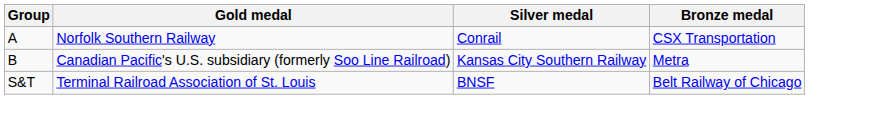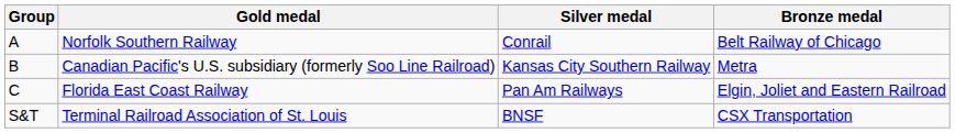 <table class="wikitable">
 <tr>
 <th>Group</th>
 <th>Gold medal</th>
 <th>Silver medal</th>
 <th>Bronze medal</th>
 </tr>
 <tr>
 <td>A</td>
 <td><a href='#'>Norfolk Southern Railway</a></td>
 <td><a href='#'>Conrail</a></td>
-<td><a href='#'>CSX Transportation</a></td>
+<td><a href='#'>Belt Railway of Chicago</a></td>
 </tr>
 <tr>
 <td>B</td>
 <td><a href='#'>Canadian Pacific</a>'s U.S. subsidiary (formerly <a href='#'>Soo Line Railroad</a>)</td>
 <td><a href='#'>Kansas City Southern Railway</a></td>
 <td><a href='#'>Metra</a></td>
 </tr>
 <tr>
+<td>C</td>
+<td><a href='#'>Florida East Coast Railway</a></td>
+<td><a href='#'>Pan Am Railways</a></td>
+<td><a href='#'>Elgin, Joliet and Eastern Railroad</a></td>
+</tr>
+<tr>
 <td>S&T</td>
 <td><a href='#'>Terminal Railroad Association of St. Louis</a></td>
 <td><a href='#'>BNSF</a></td>
-<td><a href='#'>Belt Railway of Chicago</a></td>
+<td><a href='#'>CSX Transportation</a></td>
 </tr>
 </table>
